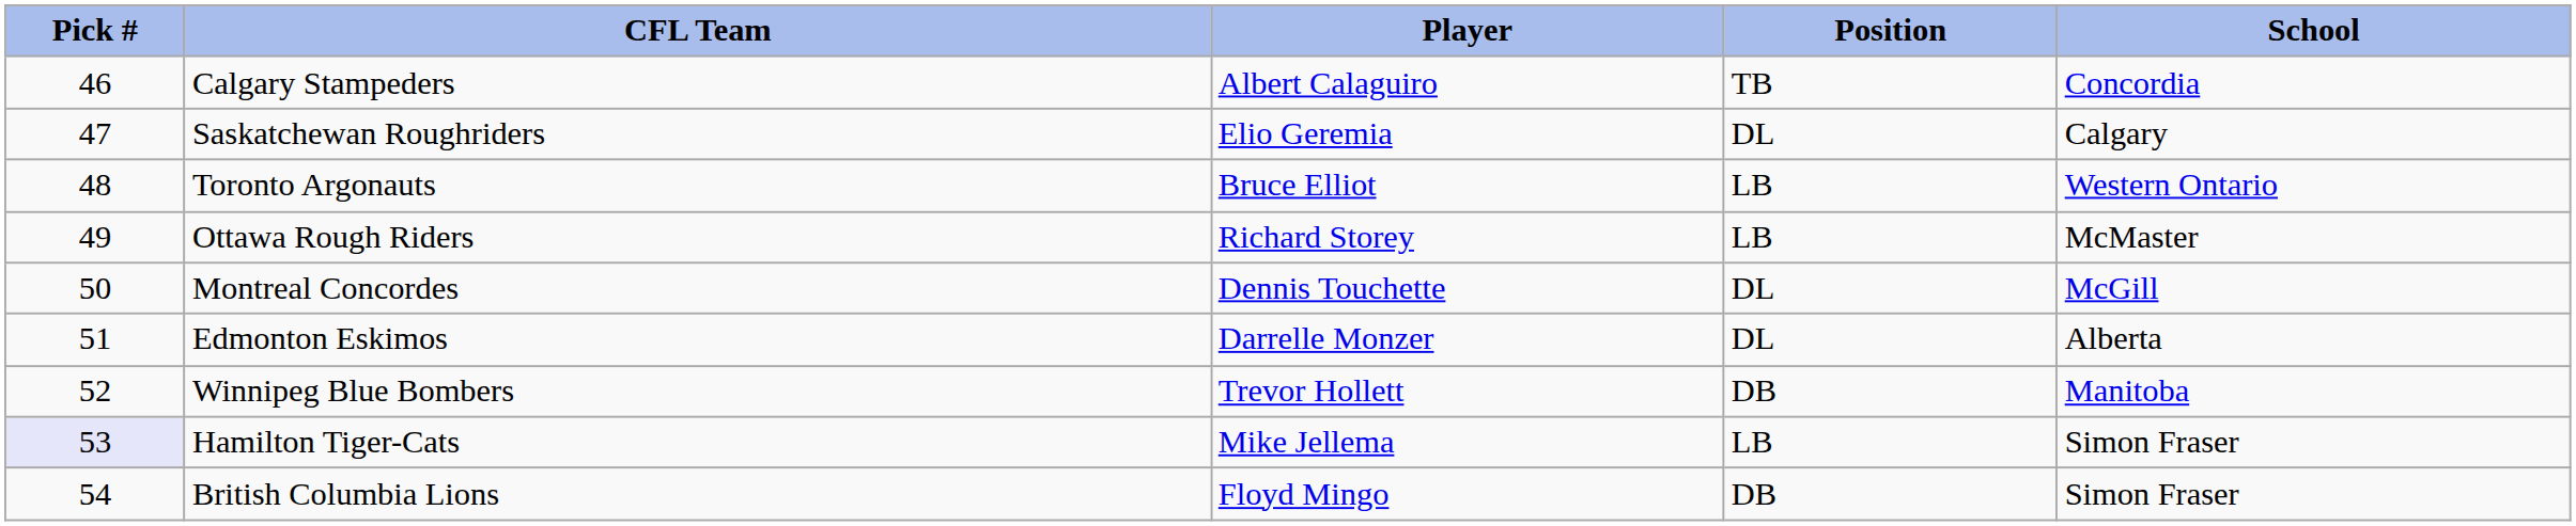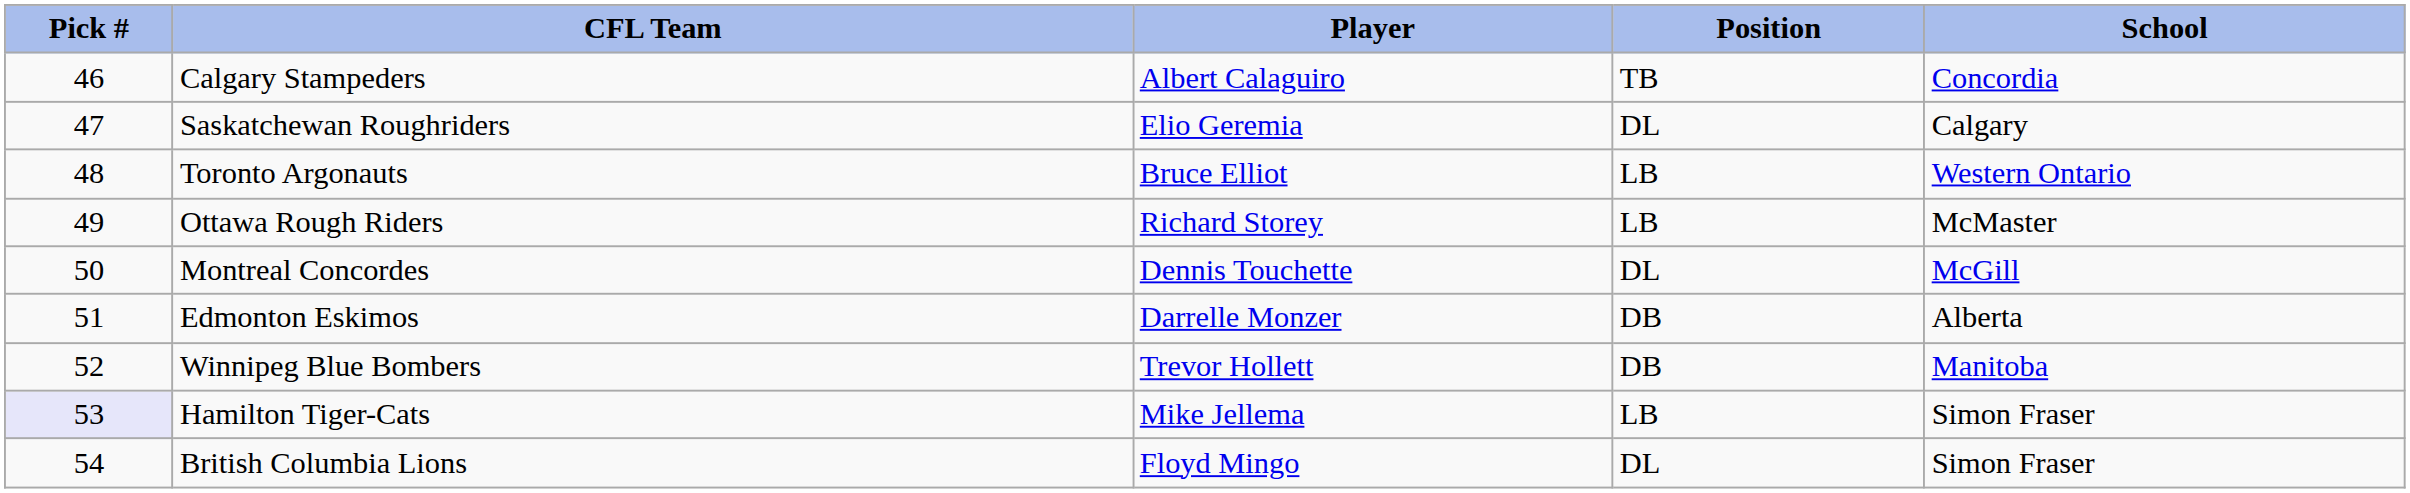 <table class="wikitable" style="width: 100%">
 <tr>
 <th style="background:#a8bdec; width:7%;">Pick #</th>
 <th style="width:40%; background:#a8bdec;">CFL Team</th>
 <th style="width:20%; background:#a8bdec;">Player</th>
 <th style="width:13%; background:#a8bdec;">Position</th>
 <th style="width:20%; background:#a8bdec;">School</th>
 </tr>
 <tr>
 <td align="center">46</td>
 <td>Calgary Stampeders</td>
 <td><a href='#'>Albert Calaguiro</a></td>
 <td>TB</td>
 <td><a href='#'>Concordia</a></td>
 </tr>
 <tr>
 <td align="center">47</td>
 <td>Saskatchewan Roughriders</td>
 <td><a href='#'>Elio Geremia</a></td>
 <td>DL</td>
 <td>Calgary</td>
 </tr>
 <tr>
 <td align="center">48</td>
 <td>Toronto Argonauts</td>
 <td><a href='#'>Bruce Elliot</a></td>
 <td>LB</td>
 <td><a href='#'>Western Ontario</a></td>
 </tr>
 <tr>
 <td align="center">49</td>
 <td>Ottawa Rough Riders</td>
 <td><a href='#'>Richard Storey</a></td>
 <td>LB</td>
 <td>McMaster</td>
 </tr>
 <tr>
 <td align="center">50</td>
 <td>Montreal Concordes</td>
 <td><a href='#'>Dennis Touchette</a></td>
 <td>DL</td>
 <td><a href='#'>McGill</a></td>
 </tr>
 <tr>
 <td align="center">51</td>
 <td>Edmonton Eskimos</td>
 <td><a href='#'>Darrelle Monzer</a></td>
-<td>DL</td>
+<td>DB</td>
 <td>Alberta</td>
 </tr>
 <tr>
 <td align="center">52</td>
 <td>Winnipeg Blue Bombers</td>
 <td><a href='#'>Trevor Hollett</a></td>
 <td>DB</td>
 <td><a href='#'>Manitoba</a></td>
 </tr>
 <tr>
 <td align="center" style="background: lavender;">53</td>
 <td>Hamilton Tiger-Cats</td>
 <td><a href='#'>Mike Jellema</a></td>
 <td>LB</td>
 <td>Simon Fraser</td>
 </tr>
 <tr>
 <td align="center">54</td>
 <td>British Columbia Lions</td>
 <td><a href='#'>Floyd Mingo</a></td>
-<td>DB</td>
+<td>DL</td>
 <td>Simon Fraser</td>
 </tr>
 </table>
